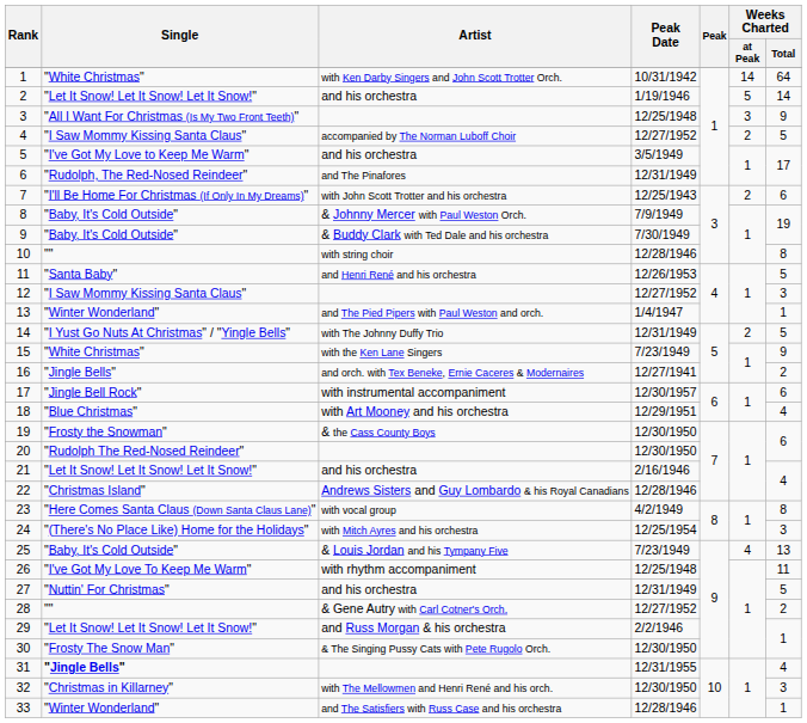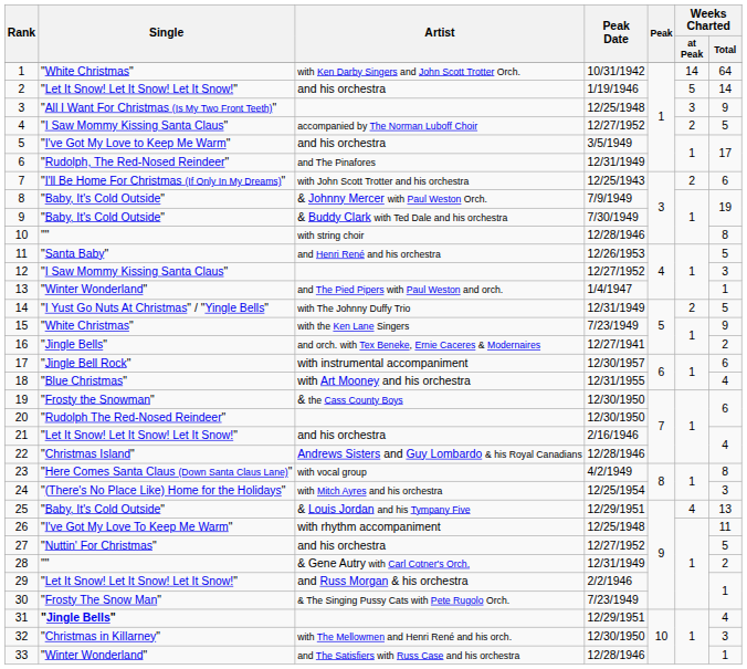 <table class="wikitable sortable plainrowheaders">
 <tr>
 <th rowspan="2">Rank</th>
 <th rowspan="2">Single</th>
 <th rowspan="2">Artist</th>
 <th rowspan="2">Peak<br>Date</th>
 <th rowspan="2"><small>Peak</small></th>
 <th colspan="2">Weeks Charted</th>
 </tr>
 <tr style="font-size:smaller;">
 <th width="40">at Peak</th>
 <th width="40">Total</th>
 </tr>
 <tr style="font-size:larger;">
 </tr>
 <tr>
 <td align="center">1</td>
 <td>"<a href='#'>White Christmas</a>"</td>
 <td> <small>with <a href='#'>Ken Darby Singers</a> and <a href='#'>John Scott Trotter</a> Orch.</small></td>
 <td>10/31/1942</td>
 <td rowspan="6" align="center">1</td>
 <td align="center">14</td>
 <td align="center">64</td>
 </tr>
 <tr>
 <td align="center">2</td>
 <td>"<a href='#'>Let It Snow! Let It Snow! Let It Snow!</a>"</td>
 <td> and his orchestra</td>
 <td>1/19/1946</td>
 <td align="center">5</td>
 <td align="center">14</td>
 </tr>
 <tr>
 <td align="center">3</td>
 <td>"<a href='#'>All I Want For Christmas <small>(Is My Two Front Teeth)</small></a>"</td>
 <td></td>
 <td>12/25/1948</td>
 <td align="center">3</td>
 <td align="center">9</td>
 </tr>
 <tr>
 <td align="center">4</td>
 <td>"<a href='#'>I Saw Mommy Kissing Santa Claus</a>"</td>
 <td> <small>accompanied by <a href='#'>The Norman Luboff Choir</a></small></td>
 <td>12/27/1952</td>
 <td align="center">2</td>
 <td align="center">5</td>
 </tr>
 <tr>
 <td align="center">5</td>
 <td>"<a href='#'>I've Got My Love to Keep Me Warm</a>"</td>
 <td> and his orchestra</td>
 <td>3/5/1949</td>
 <td rowspan="2"  align="center">1</td>
 <td rowspan="2" align="center">17</td>
 </tr>
 <tr>
 <td align="center">6</td>
 <td>"<a href='#'>Rudolph, The Red-Nosed Reindeer</a>"</td>
 <td> <small>and The Pinafores</small></td>
 <td>12/31/1949</td>
 </tr>
 <tr>
 <td align="center">7</td>
 <td>"<a href='#'>I'll Be Home For Christmas <small>(If Only In My Dreams)</small></a>"</td>
 <td> <small>with John Scott Trotter and his orchestra</small></td>
 <td>12/25/1943</td>
 <td rowspan="4"  align="center">3</td>
 <td align="center">2</td>
 <td align="center">6</td>
 </tr>
 <tr>
 <td align="center">8</td>
 <td>"<a href='#'>Baby, It's Cold Outside</a>"</td>
 <td> & <a href='#'>Johnny Mercer</a> <small>with <a href='#'>Paul Weston</a> Orch.</small></td>
 <td>7/9/1949</td>
 <td rowspan="3" align="center">1</td>
 <td rowspan="2"  align="center">19</td>
 </tr>
 <tr>
 <td align="center">9</td>
 <td>"<a href='#'>Baby, It's Cold Outside</a>"</td>
 <td> & <a href='#'>Buddy Clark</a> <small>with Ted Dale and his orchestra</small></td>
 <td>7/30/1949</td>
 </tr>
 <tr>
 <td align="center">10</td>
 <td>""</td>
 <td> <small>with string choir</small></td>
 <td>12/28/1946</td>
 <td align="center">8</td>
 </tr>
 <tr>
 <td align="center">11</td>
 <td>"<a href='#'>Santa Baby</a>"</td>
 <td> <small>and <a href='#'>Henri René</a> and his orchestra</small></td>
 <td>12/26/1953</td>
 <td rowspan="3" align="center">4</td>
 <td rowspan="3" align="center">1</td>
 <td align="center">5</td>
 </tr>
 <tr>
 <td align="center">12</td>
 <td>"<a href='#'>I Saw Mommy Kissing Santa Claus</a>"</td>
 <td></td>
 <td>12/27/1952</td>
 <td align="center">3</td>
 </tr>
 <tr>
 <td align="center">13</td>
 <td>"<a href='#'>Winter Wonderland</a>"</td>
 <td> <small>and <a href='#'>The Pied Pipers</a> with <a href='#'>Paul Weston</a> and orch.</small></td>
 <td>1/4/1947</td>
 <td align="center">1</td>
 </tr>
 <tr>
 <td align="center">14</td>
 <td>"<a href='#'>I Yust Go Nuts At Christmas</a>" / "<a href='#'>Yingle Bells</a>"</td>
 <td> <small>with The Johnny Duffy Trio</small></td>
 <td>12/31/1949</td>
 <td rowspan="3" align="center">5</td>
 <td align="center">2</td>
 <td align="center">5</td>
 </tr>
 <tr>
 <td align="center">15</td>
 <td>"<a href='#'>White Christmas</a>"</td>
 <td> <small>with the <a href='#'>Ken Lane</a> Singers</small></td>
 <td>7/23/1949</td>
 <td rowspan="2" align="center">1</td>
 <td align="center">9</td>
 </tr>
 <tr>
 <td align="center">16</td>
 <td>"<a href='#'>Jingle Bells</a>"</td>
 <td><small> and orch. with <a href='#'>Tex Beneke</a>, <a href='#'>Ernie Caceres</a> & <a href='#'>Modernaires</a></small></td>
 <td>12/27/1941</td>
 <td align="center">2</td>
 </tr>
 <tr>
 <td align="center">17</td>
 <td>"<a href='#'>Jingle Bell Rock</a>"</td>
 <td> with instrumental accompaniment</td>
 <td>12/30/1957</td>
 <td rowspan="2" align="center">6</td>
 <td rowspan="2" align="center">1</td>
 <td align="center">6</td>
 </tr>
 <tr>
 <td align="center">18</td>
 <td>"<a href='#'>Blue Christmas</a>"</td>
 <td> with <a href='#'>Art Mooney</a> and his orchestra</td>
-<td>12/29/1951</td>
+<td>12/31/1955</td>
 <td align="center">4</td>
 </tr>
 <tr>
 <td align="center">19</td>
 <td>"<a href='#'>Frosty the Snowman</a>"</td>
 <td> & <small>the <a href='#'>Cass County Boys</a></small></td>
 <td>12/30/1950</td>
 <td rowspan="4" align="center">7</td>
 <td rowspan="4" align="center">1</td>
 <td rowspan="2" align="center">6</td>
 </tr>
 <tr>
 <td align="center">20</td>
 <td>"<a href='#'>Rudolph The Red-Nosed Reindeer</a>"</td>
 <td></td>
 <td>12/30/1950</td>
 </tr>
 <tr>
 <td align="center">21</td>
 <td>"<a href='#'>Let It Snow! Let It Snow! Let It Snow!</a>"</td>
 <td> and his orchestra</td>
 <td>2/16/1946</td>
 <td rowspan="2" align="center">4</td>
 </tr>
 <tr>
 <td align="center">22</td>
 <td>"<a href='#'>Christmas Island</a>"</td>
 <td><a href='#'>Andrews Sisters</a> and <a href='#'>Guy Lombardo</a> <small>& his Royal Canadians</small></td>
 <td>12/28/1946</td>
 </tr>
 <tr>
 <td align="center">23</td>
 <td>"<a href='#'>Here Comes Santa Claus <small>(Down Santa Claus Lane)</small></a>"</td>
 <td> <small>with vocal group</small></td>
 <td>4/2/1949</td>
 <td rowspan="2" align="center">8</td>
 <td rowspan="2" align="center">1</td>
 <td align="center">8</td>
 </tr>
 <tr>
 <td align="center">24</td>
 <td>"<a href='#'>(There's No Place Like) Home for the Holidays</a>"</td>
 <td> <small>with <a href='#'>Mitch Ayres</a> and his orchestra</small></td>
 <td>12/25/1954</td>
 <td align="center">3</td>
 </tr>
 <tr>
 <td align="center">25</td>
 <td>"<a href='#'>Baby, It's Cold Outside</a>"</td>
 <td> & <a href='#'>Louis Jordan</a> <small>and his <a href='#'>Tympany Five</a></small></td>
-<td>7/23/1949</td>
+<td>12/29/1951</td>
 <td rowspan="6" align="center">9</td>
 <td align="center">4</td>
 <td align="center">13</td>
 </tr>
 <tr>
 <td align="center">26</td>
 <td>"<a href='#'>I've Got My Love To Keep Me Warm</a>"</td>
 <td> with rhythm accompaniment</td>
 <td>12/25/1948</td>
 <td rowspan="5" align="center">1</td>
 <td align="center">11</td>
 </tr>
 <tr>
 <td align="center">27</td>
 <td>"<a href='#'>Nuttin' For Christmas</a>"</td>
 <td> and his orchestra</td>
-<td>12/31/1949</td>
+<td>12/27/1952</td>
 <td align="center">5</td>
 </tr>
 <tr>
 <td align="center">28</td>
 <td>""</td>
 <td> & Gene Autry<small> with <a href='#'>Carl Cotner's Orch.</a></small></td>
-<td>12/27/1952</td>
+<td>12/31/1949</td>
 <td align="center">2</td>
 </tr>
 <tr>
 <td align="center">29</td>
 <td>"<a href='#'>Let It Snow! Let It Snow! Let It Snow!</a>"</td>
 <td> and <a href='#'>Russ Morgan</a> & his orchestra</td>
 <td>2/2/1946</td>
 <td rowspan="2" align="center">1</td>
 </tr>
 <tr>
 <td align="center">30</td>
 <td>"<a href='#'>Frosty The Snow Man</a>"</td>
 <td><small> & The Singing Pussy Cats with <a href='#'>Pete Rugolo</a> Orch.</small></td>
-<td>12/30/1950</td>
+<td>7/23/1949</td>
 </tr>
 <tr>
 <td align="center">31</td>
 <td><strong>"<a href='#'>Jingle Bells</a>"</strong></td>
 <td></td>
-<td>12/31/1955</td>
+<td>12/29/1951</td>
 <td rowspan="4" align="center">10</td>
 <td rowspan="4" align="center">1</td>
 <td align="center">4</td>
 </tr>
 <tr>
 <td align="center">32</td>
 <td>"<a href='#'>Christmas in Killarney</a>"</td>
 <td><small> with <a href='#'>The Mellowmen</a> and Henri René and his orch.</small></td>
 <td>12/30/1950</td>
 <td align="center">3</td>
 </tr>
 <tr>
 <td align="center">33</td>
 <td>"<a href='#'>Winter Wonderland</a>"</td>
 <td><small> and <a href='#'>The Satisfiers</a> with <a href='#'>Russ Case</a> and his orchestra</small></td>
 <td>12/28/1946</td>
 <td align="center">1</td>
 </tr>
 </table>
